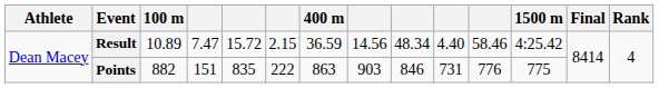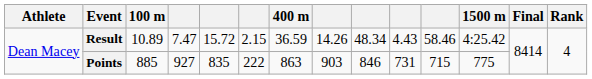 <table class="wikitable" style="font-size:90%">
 <tr>
 <th>Athlete</th>
 <th>Event</th>
 <th>100 m</th>
 <th></th>
 <th></th>
 <th></th>
 <th>400 m</th>
 <th></th>
 <th></th>
 <th></th>
 <th></th>
 <th>1500 m</th>
 <th>Final</th>
 <th>Rank</th>
 </tr>
 <tr align=center>
 <td align=left rowspan=2><a href='#'>Dean Macey</a></td>
 <th style="font-size:95%">Result</th>
 <td>10.89</td>
 <td>7.47</td>
 <td>15.72</td>
 <td>2.15</td>
 <td>36.59</td>
-<td>14.56</td>
+<td>14.26</td>
 <td>48.34</td>
-<td>4.40</td>
+<td>4.43</td>
 <td>58.46</td>
 <td>4:25.42</td>
 <td rowspan=2>8414</td>
 <td rowspan=2>4</td>
 </tr>
 <tr align=center>
 <th style="font-size:95%">Points</th>
-<td>882</td>
-<td>151</td>
+<td>885</td>
+<td>927</td>
 <td>835</td>
 <td>222</td>
 <td>863</td>
 <td>903</td>
 <td>846</td>
 <td>731</td>
-<td>776</td>
+<td>715</td>
 <td>775</td>
 </tr>
 </table>
